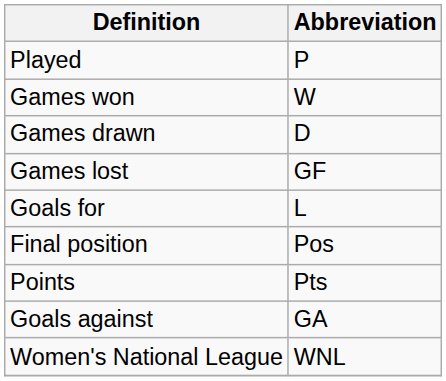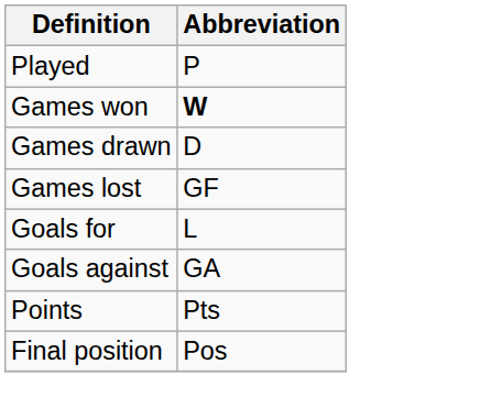 <table class="wikitable" summary="key to the abbreviations used in the table below" colwidth=200px>
 <tr>
 <th>Definition</th>
 <th>Abbreviation</th>
 </tr>
 <tr>
 <td>Played</td>
 <td>P</td>
 </tr>
 <tr>
 <td>Games won</td>
-<td>W</td>
+<td><strong>W</strong></td>
 </tr>
 <tr>
 <td>Games drawn</td>
 <td>D</td>
 </tr>
 <tr>
 <td>Games lost</td>
 <td>GF</td>
 </tr>
 <tr>
 <td>Goals for</td>
 <td>L</td>
 </tr>
 <tr>
-<td>Final position</td>
-<td>Pos</td>
+<td>Goals against</td>
+<td>GA</td>
 </tr>
 <tr>
 <td>Points</td>
 <td>Pts</td>
 </tr>
 <tr>
-<td>Goals against</td>
-<td>GA</td>
-</tr>
-<tr>
-<td>Women's National League</td>
-<td>WNL</td>
+<td>Final position</td>
+<td>Pos</td>
 </tr>
 <tr>
 </tr>
 </table>
